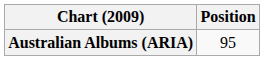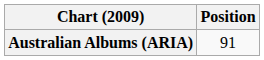 <table class="wikitable sortable plainrowheaders" style="text-align:center">
 <tr>
 <th scope="col">Chart (2009)</th>
 <th scope="col">Position</th>
 </tr>
 <tr>
 <th scope="row">Australian Albums (ARIA)</th>
-<td>95</td>
+<td>91</td>
 </tr>
 <tr>
 </tr>
 </table>
